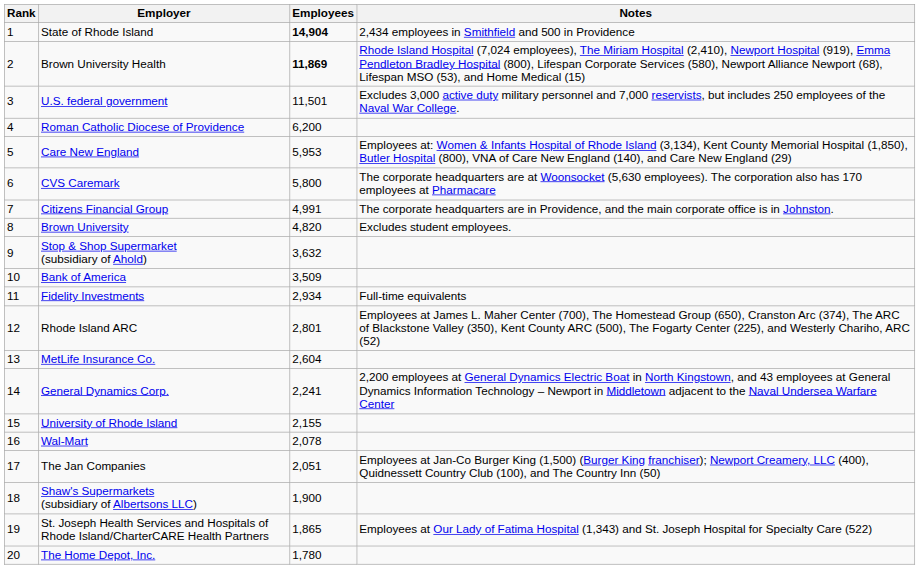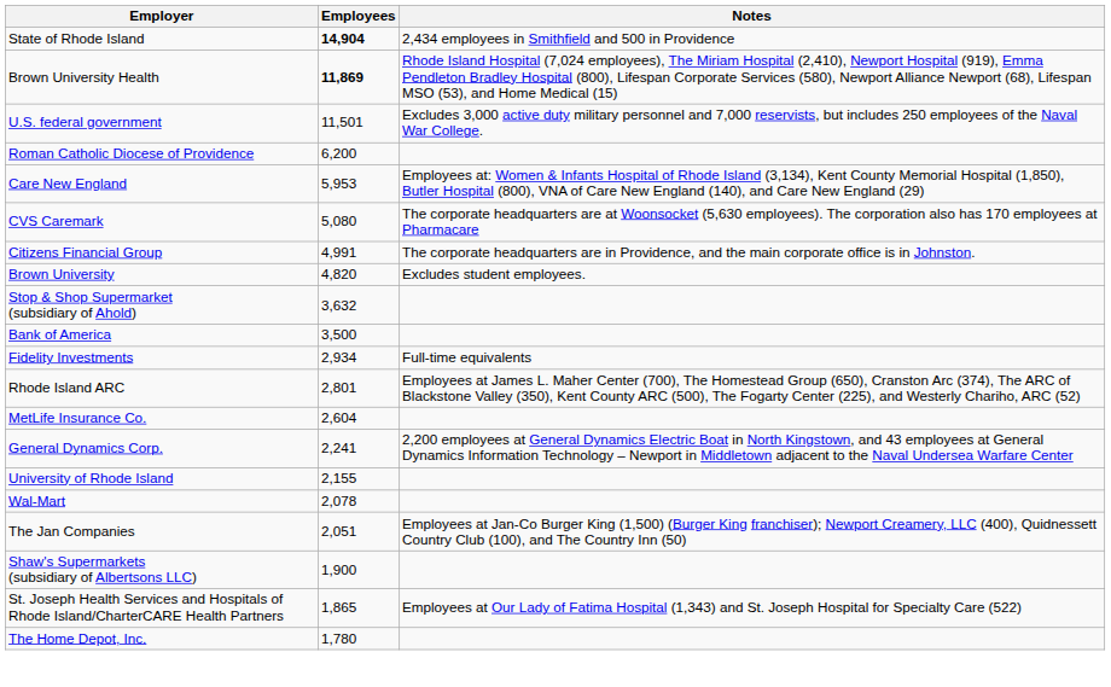 <table class="wikitable">
 <tr>
-<th>Rank</th>
 <th>Employer</th>
 <th>Employees</th>
 <th>Notes</th>
 </tr>
 <tr>
-<td>1</td>
 <td>State of Rhode Island</td>
 <td><strong>14,904</strong></td>
 <td>2,434 employees in <a href='#'>Smithfield</a> and 500 in Providence</td>
 </tr>
 <tr>
-<td>2</td>
 <td>Brown University Health</td>
 <td><strong>11,869</strong></td>
 <td><a href='#'>Rhode Island Hospital</a> (7,024 employees), <a href='#'>The Miriam Hospital</a> (2,410), <a href='#'>Newport Hospital</a> (919), <a href='#'>Emma Pendleton Bradley Hospital</a> (800), Lifespan Corporate Services (580), Newport Alliance Newport (68), Lifespan MSO (53), and Home Medical (15)</td>
 </tr>
 <tr>
-<td>3</td>
 <td><a href='#'>U.S. federal government</a></td>
 <td>11,501</td>
 <td>Excludes 3,000 <a href='#'>active duty</a> military personnel and 7,000 <a href='#'>reservists</a>, but includes 250 employees of the <a href='#'>Naval War College</a>.</td>
 </tr>
 <tr>
-<td>4</td>
 <td><a href='#'>Roman Catholic Diocese of Providence</a></td>
 <td>6,200</td>
 <td></td>
 </tr>
 <tr>
-<td>5</td>
 <td><a href='#'>Care New England</a></td>
 <td>5,953</td>
 <td>Employees at: <a href='#'>Women & Infants Hospital of Rhode Island</a> (3,134), Kent County Memorial Hospital (1,850), <a href='#'>Butler Hospital</a> (800), VNA of Care New England (140), and Care New England (29)</td>
 </tr>
 <tr>
-<td>6</td>
 <td><a href='#'>CVS Caremark</a></td>
-<td>5,800</td>
+<td>5,080</td>
 <td>The corporate headquarters are at <a href='#'>Woonsocket</a> (5,630 employees). The corporation also has 170 employees at <a href='#'>Pharmacare</a></td>
 </tr>
 <tr>
-<td>7</td>
 <td><a href='#'>Citizens Financial Group</a></td>
 <td>4,991</td>
 <td>The corporate headquarters are in Providence, and the main corporate office is in <a href='#'>Johnston</a>.</td>
 </tr>
 <tr>
-<td>8</td>
 <td><a href='#'>Brown University</a></td>
 <td>4,820</td>
 <td>Excludes student employees.</td>
 </tr>
 <tr>
-<td>9</td>
 <td><a href='#'>Stop & Shop Supermarket</a><br>(subsidiary of <a href='#'>Ahold</a>)</td>
 <td>3,632</td>
 <td></td>
 </tr>
 <tr>
-<td>10</td>
 <td><a href='#'>Bank of America</a></td>
-<td>3,509</td>
+<td>3,500</td>
 <td></td>
 </tr>
 <tr>
-<td>11</td>
 <td><a href='#'>Fidelity Investments</a></td>
 <td>2,934</td>
 <td>Full-time equivalents</td>
 </tr>
 <tr>
-<td>12</td>
 <td>Rhode Island ARC</td>
 <td>2,801</td>
 <td>Employees at James L. Maher Center (700), The Homestead Group (650), Cranston Arc (374), The ARC of Blackstone Valley (350), Kent County ARC (500), The Fogarty Center (225), and Westerly Chariho, ARC (52)</td>
 </tr>
 <tr>
-<td>13</td>
 <td><a href='#'>MetLife Insurance Co.</a></td>
 <td>2,604</td>
 <td></td>
 </tr>
 <tr>
-<td>14</td>
 <td><a href='#'>General Dynamics Corp.</a></td>
 <td>2,241</td>
 <td>2,200 employees at <a href='#'>General Dynamics Electric Boat</a> in <a href='#'>North Kingstown</a>, and 43 employees at General Dynamics Information Technology – Newport in <a href='#'>Middletown</a> adjacent to the <a href='#'>Naval Undersea Warfare Center</a></td>
 </tr>
 <tr>
-<td>15</td>
 <td><a href='#'>University of Rhode Island</a></td>
 <td>2,155</td>
 <td></td>
 </tr>
 <tr>
-<td>16</td>
 <td><a href='#'>Wal-Mart</a></td>
 <td>2,078</td>
 <td></td>
 </tr>
 <tr>
-<td>17</td>
 <td>The Jan Companies</td>
 <td>2,051</td>
 <td>Employees at Jan-Co Burger King (1,500) (<a href='#'>Burger King</a> <a href='#'>franchiser</a>); <a href='#'>Newport Creamery, LLC</a> (400), Quidnessett Country Club (100), and The Country Inn (50)</td>
 </tr>
 <tr>
-<td>18</td>
 <td><a href='#'>Shaw's Supermarkets</a><br>(subsidiary of <a href='#'>Albertsons LLC</a>)</td>
 <td>1,900</td>
 <td></td>
 </tr>
 <tr>
-<td>19</td>
 <td>St. Joseph Health Services and Hospitals of Rhode Island/CharterCARE Health Partners</td>
 <td>1,865</td>
 <td>Employees at <a href='#'>Our Lady of Fatima Hospital</a> (1,343) and St. Joseph Hospital for Specialty Care (522)</td>
 </tr>
 <tr>
-<td>20</td>
 <td><a href='#'>The Home Depot, Inc.</a></td>
 <td>1,780</td>
 <td></td>
 </tr>
 </table>
